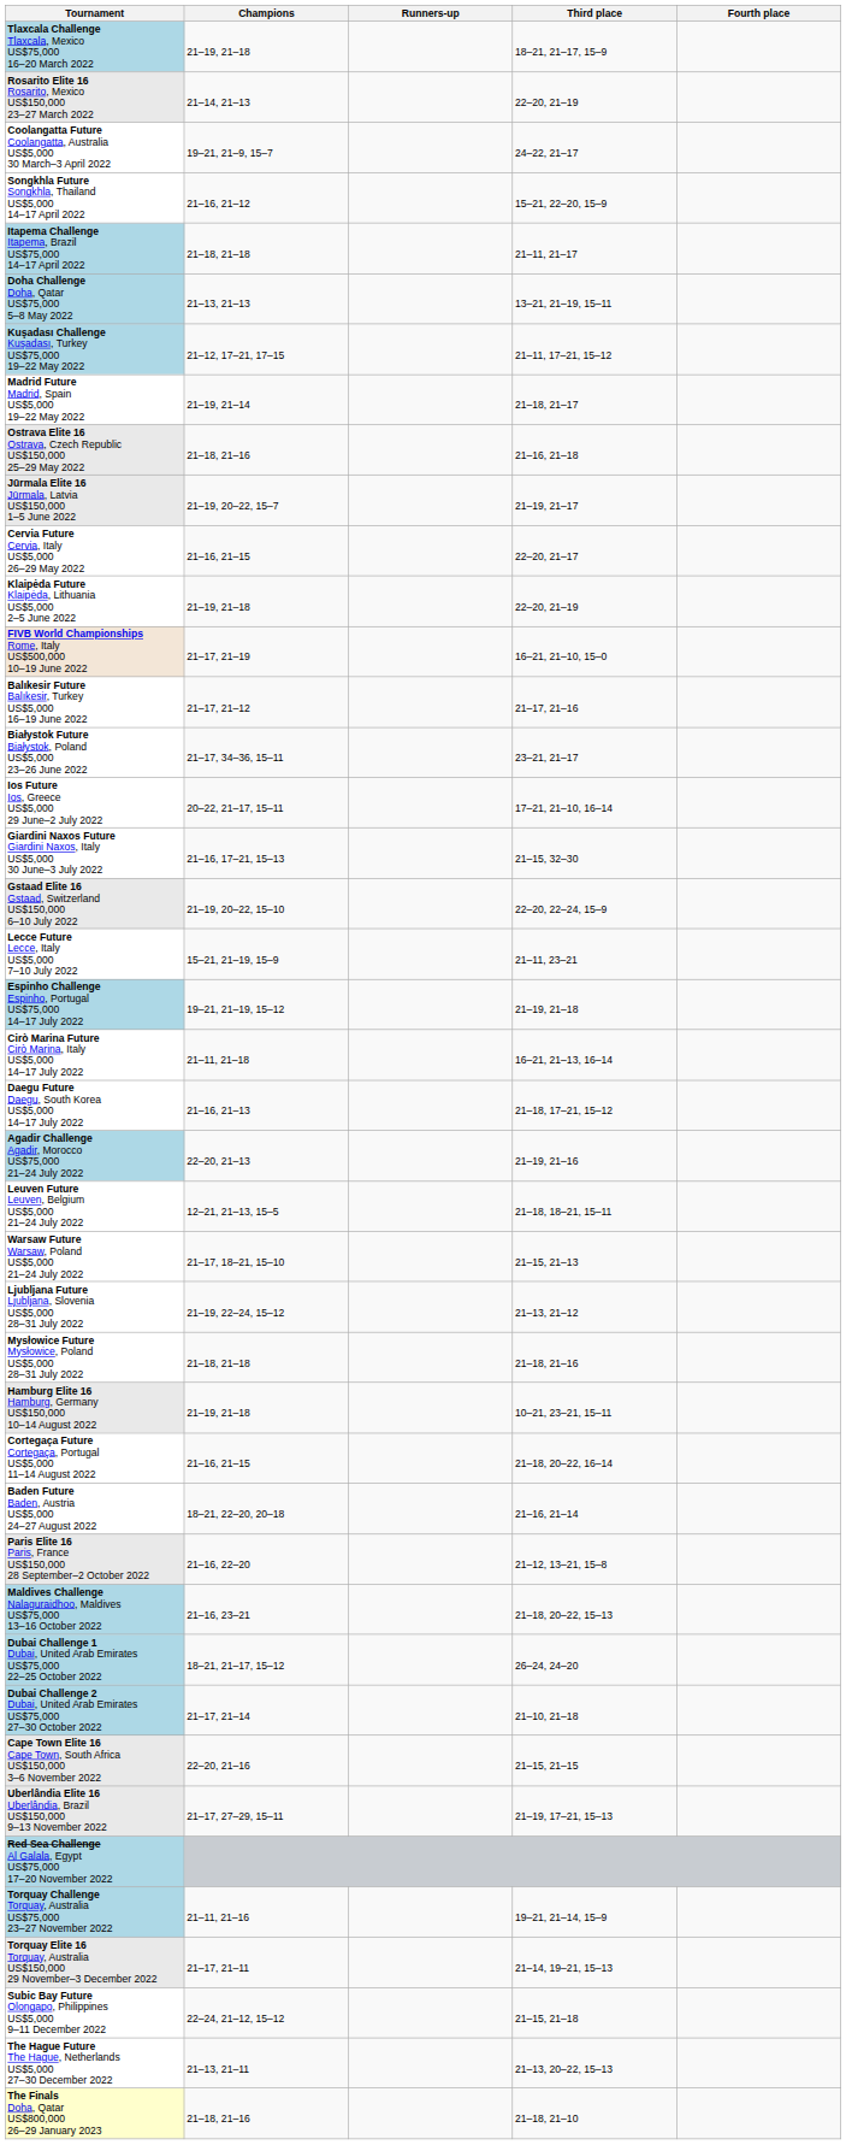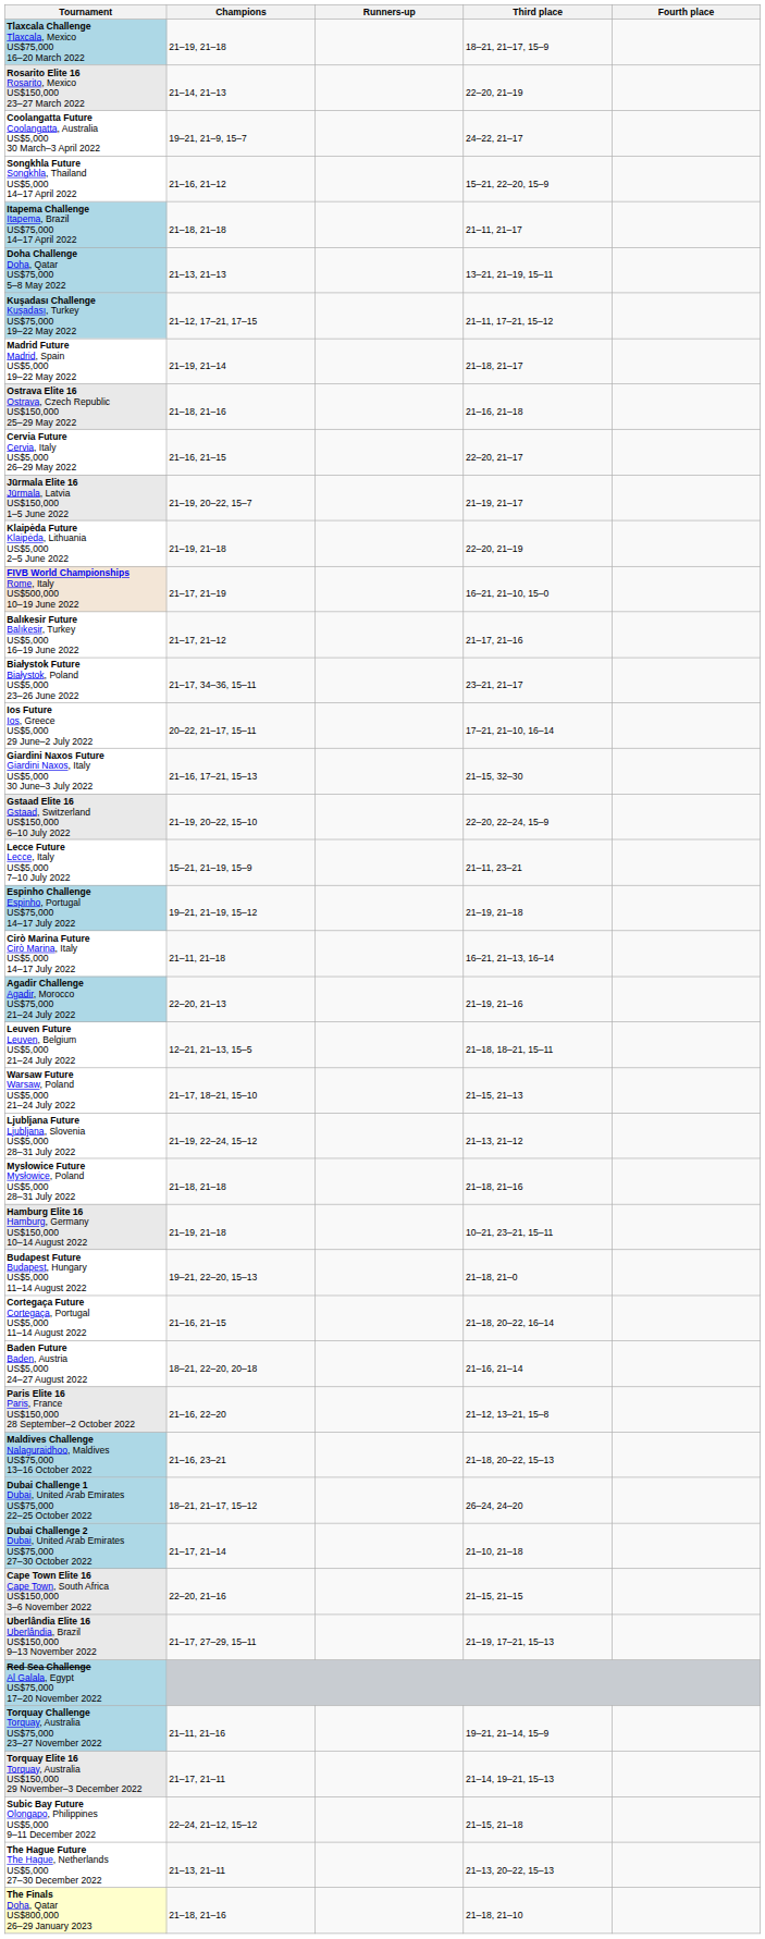 <table class="wikitable sortable nowrap" style=font-size:85%>
 <tr>
 <th width=230>Tournament</th>
 <th width=210>Champions</th>
 <th width=210>Runners-up</th>
 <th width=210>Third place</th>
 <th width=210>Fourth place</th>
 </tr>
 <tr valign=top>
 <td style="background:#ADD8E6;"><strong>Tlaxcala Challenge</strong><br><a href='#'>Tlaxcala</a>, Mexico<br>US$75,000<br>16–20 March 2022</td>
 <td><strong><br></strong><br>21–19, 21–18</td>
 <td><br></td>
 <td><br><br>18–21, 21–17, 15–9</td>
 <td><br></td>
 </tr>
 <tr valign=top>
 <td style="background:#E9E9E9;"><strong>Rosarito Elite 16</strong><br><a href='#'>Rosarito</a>, Mexico<br>US$150,000<br>23–27 March 2022</td>
 <td><strong><br></strong><br>21–14, 21–13</td>
 <td><br></td>
 <td><br><br>22–20, 21–19</td>
 <td><br></td>
 </tr>
 <tr valign=top>
 <td style="background:#ffffff;"><strong>Coolangatta Future</strong><br><a href='#'>Coolangatta</a>, Australia<br>US$5,000<br>30 March–3 April 2022</td>
 <td><strong><br></strong><br>19–21, 21–9, 15–7</td>
 <td><br></td>
 <td><br><br>24–22, 21–17</td>
 <td><br></td>
 </tr>
 <tr valign=top>
 <td style="background:#ffffff;"><strong>Songkhla Future</strong><br><a href='#'>Songkhla</a>, Thailand<br>US$5,000<br>14–17 April 2022</td>
 <td><strong><br></strong><br>21–16, 21–12</td>
 <td><br></td>
 <td><br><br>15–21, 22–20, 15–9</td>
 <td><br></td>
 </tr>
 <tr valign=top>
 <td style="background:#ADD8E6;"><strong>Itapema Challenge</strong><br><a href='#'>Itapema</a>, Brazil<br>US$75,000<br>14–17 April 2022</td>
 <td><strong><br></strong><br>21–18, 21–18</td>
 <td><br></td>
 <td><br><br>21–11, 21–17</td>
 <td><br></td>
 </tr>
 <tr valign=top>
 <td style="background:#ADD8E6;"><strong>Doha Challenge</strong><br><a href='#'>Doha</a>, Qatar<br>US$75,000<br>5–8 May 2022</td>
 <td><strong><br></strong><br>21–13, 21–13</td>
 <td><br></td>
 <td><br><br>13–21, 21–19, 15–11</td>
 <td><br></td>
 </tr>
 <tr valign=top>
 <td style="background:#ADD8E6;"><strong>Kuşadası Challenge</strong><br><a href='#'>Kuşadası</a>, Turkey<br>US$75,000<br>19–22 May 2022</td>
 <td><strong><br></strong><br>21–12, 17–21, 17–15</td>
 <td><br></td>
 <td><br><br>21–11, 17–21, 15–12</td>
 <td><br></td>
 </tr>
 <tr valign=top>
 <td style="background:#ffffff;"><strong>Madrid Future</strong><br><a href='#'>Madrid</a>, Spain<br>US$5,000<br>19–22 May 2022</td>
 <td><strong><br></strong><br>21–19, 21–14</td>
 <td><br></td>
 <td><br><br>21–18, 21–17</td>
 <td><br></td>
 </tr>
 <tr valign=top>
 <td style="background:#E9E9E9;"><strong>Ostrava Elite 16</strong><br><a href='#'>Ostrava</a>, Czech Republic<br>US$150,000<br>25–29 May 2022</td>
 <td><strong><br></strong><br>21–18, 21–16</td>
 <td><br></td>
 <td><br><br>21–16, 21–18</td>
 <td><br></td>
 </tr>
 <tr valign=top>
+<td style="background:#ffffff;"><strong>Cervia Future</strong><br><a href='#'>Cervia</a>, Italy<br>US$5,000<br>26–29 May 2022</td>
+<td><strong><br></strong><br>21–16, 21–15</td>
+<td><br></td>
+<td><br><br>22–20, 21–17</td>
+<td><br></td>
+</tr>
+<tr valign=top>
 <td style="background:#E9E9E9;"><strong>Jūrmala Elite 16</strong><br><a href='#'>Jūrmala</a>, Latvia<br>US$150,000<br>1–5 June 2022</td>
 <td><strong><br></strong><br>21–19, 20–22, 15–7</td>
 <td><br></td>
 <td><br><br>21–19, 21–17</td>
-<td><br></td>
-</tr>
-<tr valign=top>
-<td style="background:#ffffff;"><strong>Cervia Future</strong><br><a href='#'>Cervia</a>, Italy<br>US$5,000<br>26–29 May 2022</td>
-<td><strong><br></strong><br>21–16, 21–15</td>
-<td><br></td>
-<td><br><br>22–20, 21–17</td>
 <td><br></td>
 </tr>
 <tr valign=top>
 <td style="background:#ffffff;"><strong>Klaipėda Future</strong><br><a href='#'>Klaipėda</a>, Lithuania<br>US$5,000<br>2–5 June 2022</td>
 <td><strong><br></strong><br>21–19, 21–18</td>
 <td><br></td>
 <td><br><br>22–20, 21–19</td>
 <td><br></td>
 </tr>
 <tr valign=top>
 <td style="background:#F3E6D7;"><strong><a href='#'>FIVB World Championships</a></strong><br><a href='#'>Rome</a>, Italy<br>US$500,000<br>10–19 June 2022</td>
 <td><strong><br></strong><br>21–17, 21–19</td>
 <td><br></td>
 <td><br><br>16–21, 21–10, 15–0</td>
 <td><br></td>
 </tr>
 <tr valign=top>
 <td style="background:#ffffff;"><strong>Balıkesir Future</strong><br><a href='#'>Balıkesir</a>, Turkey<br>US$5,000<br>16–19 June 2022</td>
 <td><strong><br></strong><br>21–17, 21–12</td>
 <td><br></td>
 <td><br><br>21–17, 21–16</td>
 <td><br></td>
 </tr>
 <tr valign=top>
 <td style="background:#ffffff;"><strong>Białystok Future</strong><br><a href='#'>Białystok</a>, Poland<br>US$5,000<br>23–26 June 2022</td>
 <td><strong><br></strong><br>21–17, 34–36, 15–11</td>
 <td><br></td>
 <td><br><br>23–21, 21–17</td>
 <td><br></td>
 </tr>
 <tr valign=top>
 <td style="background:#ffffff;"><strong>Ios Future</strong><br><a href='#'>Ios</a>, Greece<br>US$5,000<br>29 June–2 July 2022</td>
 <td><strong><br></strong><br>20–22, 21–17, 15–11</td>
 <td><br></td>
 <td><br><br>17–21, 21–10, 16–14</td>
 <td><br></td>
 </tr>
 <tr valign=top>
 <td style="background:#ffffff;"><strong>Giardini Naxos Future</strong><br><a href='#'>Giardini Naxos</a>, Italy<br>US$5,000<br>30 June–3 July 2022</td>
 <td><strong><br></strong><br>21–16, 17–21, 15–13</td>
 <td><br></td>
 <td><br><br>21–15, 32–30</td>
 <td><br></td>
 </tr>
 <tr valign=top>
 <td style="background:#E9E9E9;"><strong>Gstaad Elite 16</strong><br><a href='#'>Gstaad</a>, Switzerland<br>US$150,000<br>6–10 July 2022</td>
 <td><strong><br></strong><br>21–19, 20–22, 15–10</td>
 <td><br></td>
 <td><br><br>22–20, 22–24, 15–9</td>
 <td><br></td>
 </tr>
 <tr valign=top>
 <td style="background:#ffffff;"><strong>Lecce Future</strong><br><a href='#'>Lecce</a>, Italy<br>US$5,000<br>7–10 July 2022</td>
 <td><strong><br></strong><br>15–21, 21–19, 15–9</td>
 <td><br></td>
 <td><br><br>21–11, 23–21</td>
 <td><br></td>
 </tr>
 <tr valign=top>
 <td style="background:#ADD8E6;"><strong>Espinho Challenge</strong><br><a href='#'>Espinho</a>, Portugal<br>US$75,000<br>14–17 July 2022</td>
 <td><strong><br></strong><br>19–21, 21–19, 15–12</td>
 <td><br></td>
 <td><br><br>21–19, 21–18</td>
 <td><br></td>
 </tr>
 <tr valign=top>
 <td style="background:#ffffff;"><strong>Cirò Marina Future</strong><br><a href='#'>Cirò Marina</a>, Italy<br>US$5,000<br>14–17 July 2022</td>
 <td><strong><br></strong><br>21–11, 21–18</td>
 <td><br></td>
 <td><br><br>16–21, 21–13, 16–14</td>
 <td><br></td>
 </tr>
 <tr valign=top>
-<td style="background:#ffffff;"><strong>Daegu Future</strong><br><a href='#'>Daegu</a>, South Korea<br>US$5,000<br>14–17 July 2022</td>
-<td><strong><br></strong><br>21–16, 21–13</td>
-<td><br></td>
-<td><br><br>21–18, 17–21, 15–12</td>
-<td><br></td>
-</tr>
-<tr valign=top>
 <td style="background:#ADD8E6;"><strong>Agadir Challenge</strong><br><a href='#'>Agadir</a>, Morocco<br>US$75,000<br>21–24 July 2022</td>
 <td><strong><br></strong><br>22–20, 21–13</td>
 <td><br></td>
 <td><br><br>21–19, 21–16</td>
 <td><br></td>
 </tr>
 <tr valign=top>
 <td style="background:#ffffff;"><strong>Leuven Future</strong><br><a href='#'>Leuven</a>, Belgium<br>US$5,000<br>21–24 July 2022</td>
 <td><strong><br></strong><br>12–21, 21–13, 15–5</td>
 <td><br></td>
 <td><br><br>21–18, 18–21, 15–11</td>
 <td><br></td>
 </tr>
 <tr valign=top>
 <td style="background:#ffffff;"><strong>Warsaw Future</strong><br><a href='#'>Warsaw</a>, Poland<br>US$5,000<br>21–24 July 2022</td>
 <td><strong><br></strong><br>21–17, 18–21, 15–10</td>
 <td><br></td>
 <td><br><br>21–15, 21–13</td>
 <td><br></td>
 </tr>
 <tr valign=top>
 <td style="background:#ffffff;"><strong>Ljubljana Future</strong><br><a href='#'>Ljubljana</a>, Slovenia<br>US$5,000<br>28–31 July 2022</td>
 <td><strong><br></strong><br>21–19, 22–24, 15–12</td>
 <td><br></td>
 <td><br><br>21–13, 21–12</td>
 <td><br></td>
 </tr>
 <tr valign=top>
 <td style="background:#ffffff;"><strong>Mysłowice Future</strong><br><a href='#'>Mysłowice</a>, Poland<br>US$5,000<br>28–31 July 2022</td>
 <td><strong><br></strong><br>21–18, 21–18</td>
 <td><br></td>
 <td><br><br>21–18, 21–16</td>
 <td><br></td>
 </tr>
 <tr valign=top>
 <td style="background:#E9E9E9;"><strong>Hamburg Elite 16</strong><br><a href='#'>Hamburg</a>, Germany<br>US$150,000<br>10–14 August 2022</td>
 <td><strong><br></strong><br>21–19, 21–18</td>
 <td><br></td>
 <td><br><br>10–21, 23–21, 15–11</td>
+<td><br></td>
+</tr>
+<tr valign=top>
+<td style="background:#ffffff;"><strong>Budapest Future</strong><br><a href='#'>Budapest</a>, Hungary<br>US$5,000<br>11–14 August 2022</td>
+<td><strong><br></strong><br>19–21, 22–20, 15–13</td>
+<td><br></td>
+<td><br><br>21–18, 21–0</td>
 <td><br></td>
 </tr>
 <tr valign=top>
 <td style="background:#ffffff;"><strong>Cortegaça Future</strong><br><a href='#'>Cortegaça</a>, Portugal<br>US$5,000<br>11–14 August 2022</td>
 <td><strong><br></strong><br>21–16, 21–15</td>
 <td><br></td>
 <td><br><br>21–18, 20–22, 16–14</td>
 <td><br></td>
 </tr>
 <tr valign=top>
 <td style="background:#ffffff;"><strong>Baden Future</strong><br><a href='#'>Baden</a>, Austria<br>US$5,000<br>24–27 August 2022</td>
 <td><strong><br></strong><br>18–21, 22–20, 20–18</td>
 <td><br></td>
 <td><br><br>21–16, 21–14</td>
 <td><br></td>
 </tr>
 <tr valign=top>
 <td style="background:#E9E9E9;"><strong>Paris Elite 16</strong><br><a href='#'>Paris</a>, France<br>US$150,000<br>28 September–2 October 2022</td>
 <td><strong><br></strong><br>21–16, 22–20</td>
 <td><br></td>
 <td><br><br>21–12, 13–21, 15–8</td>
 <td><br></td>
 </tr>
 <tr valign=top>
 <td style="background:#ADD8E6;"><strong>Maldives Challenge</strong><br><a href='#'>Nalaguraidhoo</a>, Maldives<br>US$75,000<br>13–16 October 2022</td>
 <td><strong><br></strong><br>21–16, 23–21</td>
 <td><br></td>
 <td><br><br>21–18, 20–22, 15–13</td>
 <td><br></td>
 </tr>
 <tr valign=top>
 <td style="background:#ADD8E6;"><strong>Dubai Challenge 1</strong><br><a href='#'>Dubai</a>, United Arab Emirates<br>US$75,000<br>22–25 October 2022</td>
 <td><strong><br></strong><br>18–21, 21–17, 15–12</td>
 <td><br></td>
 <td><br><br>26–24, 24–20</td>
 <td><br></td>
 </tr>
 <tr valign=top>
 <td style="background:#ADD8E6;"><strong>Dubai Challenge 2</strong><br><a href='#'>Dubai</a>, United Arab Emirates<br>US$75,000<br>27–30 October 2022</td>
 <td><strong><br></strong><br>21–17, 21–14</td>
 <td><br></td>
 <td><br><br>21–10, 21–18</td>
 <td><br></td>
 </tr>
 <tr valign=top>
 <td style="background:#E9E9E9;"><strong>Cape Town Elite 16</strong><br><a href='#'>Cape Town</a>, South Africa<br>US$150,000<br>3–6 November 2022</td>
 <td><strong><br></strong><br>22–20, 21–16</td>
 <td><br></td>
 <td><br><br>21–15, 21–15</td>
 <td><br></td>
 </tr>
 <tr valign=top>
 <td style="background:#E9E9E9;"><strong>Uberlândia Elite 16</strong><br><a href='#'>Uberlândia</a>, Brazil<br>US$150,000<br>9–13 November 2022</td>
 <td><strong><br></strong><br>21–17, 27–29, 15–11</td>
 <td><br></td>
 <td><br><br>21–19, 17–21, 15–13</td>
 <td><br></td>
 </tr>
 <tr valign=top>
 <td style="background:#ADD8E6;"><s><strong>Red Sea Challenge</strong></s><br><a href='#'>Al Galala</a>, Egypt<br>US$75,000<br>17–20 November 2022</td>
 <td rowspan=1 colspan=4 style="background:#c8ccd1"></td>
 </tr>
 <tr valign=top>
 <td style="background:#ADD8E6;"><strong>Torquay Challenge</strong><br><a href='#'>Torquay</a>, Australia<br>US$75,000<br>23–27 November 2022</td>
 <td><strong><br></strong><br>21–11, 21–16</td>
 <td><br></td>
 <td><br><br>19–21, 21–14, 15–9</td>
 <td><br></td>
 </tr>
 <tr valign=top>
 <td style="background:#E9E9E9;"><strong>Torquay Elite 16</strong><br><a href='#'>Torquay</a>, Australia<br>US$150,000<br>29 November–3 December 2022</td>
 <td><strong><br></strong><br>21–17, 21–11</td>
 <td><br></td>
 <td><br><br>21–14, 19–21, 15–13</td>
 <td><br></td>
 </tr>
 <tr valign=top>
 <td style="background:#ffffff;"><strong>Subic Bay Future</strong><br><a href='#'>Olongapo</a>, Philippines<br>US$5,000<br>9–11 December 2022</td>
 <td><strong><br></strong><br>22–24, 21–12, 15–12</td>
 <td><br></td>
 <td><br><br>21–15, 21–18</td>
 <td><br></td>
 </tr>
 <tr valign=top>
 <td style="background:#ffffff;"><strong>The Hague Future</strong><br><a href='#'>The Hague</a>, Netherlands<br>US$5,000<br>27–30 December 2022</td>
 <td><strong><br></strong><br>21–13, 21–11</td>
 <td><br></td>
 <td><br><br>21–13, 20–22, 15–13</td>
 <td><br></td>
 </tr>
 <tr valign=top>
 <td style="background:#ffffcc;"><strong>The Finals</strong><br><a href='#'>Doha</a>, Qatar<br>US$800,000<br>26–29 January 2023</td>
 <td><strong><br></strong><br>21–18, 21–16</td>
 <td><br></td>
 <td><br><br>21–18, 21–10</td>
 <td><br></td>
 </tr>
 </table>
